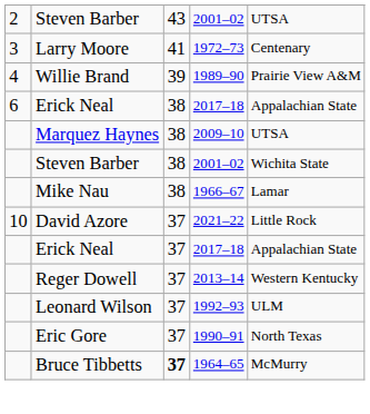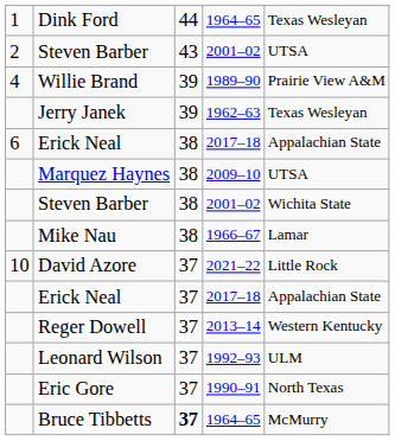 <table class="wikitable">
 <tr>
+</tr>
+<tr>
+<td>1</td>
+<td>Dink Ford</td>
+<td>44</td>
+<td style="font-size:80%;"><a href='#'>1964–65</a></td>
+<td style="font-size:80%;">Texas Wesleyan</td>
 </tr>
 <tr>
 <td>2</td>
 <td>Steven Barber</td>
 <td>43</td>
 <td style="font-size:80%;"><a href='#'>2001–02</a></td>
 <td style="font-size:80%;">UTSA</td>
 </tr>
 <tr>
-<td>3</td>
-<td>Larry Moore</td>
-<td>41</td>
-<td style="font-size:80%;"><a href='#'>1972–73</a></td>
-<td style="font-size:80%;">Centenary</td>
-</tr>
-<tr>
 <td>4</td>
 <td>Willie Brand</td>
 <td>39</td>
 <td style="font-size:80%;"><a href='#'>1989–90</a></td>
 <td style="font-size:80%;">Prairie View A&M</td>
+</tr>
+<tr>
+<td></td>
+<td>Jerry Janek</td>
+<td>39</td>
+<td style="font-size:80%;"><a href='#'>1962–63</a></td>
+<td style="font-size:80%;">Texas Wesleyan</td>
 </tr>
 <tr>
 <td>6</td>
 <td>Erick Neal</td>
 <td>38</td>
 <td style="font-size:80%;"><a href='#'>2017–18</a></td>
 <td style="font-size:80%;">Appalachian State</td>
 </tr>
 <tr>
 <td></td>
 <td><a href='#'>Marquez Haynes</a></td>
 <td>38</td>
 <td style="font-size:80%;"><a href='#'>2009–10</a></td>
 <td style="font-size:80%;">UTSA</td>
 </tr>
 <tr>
 <td></td>
 <td>Steven Barber</td>
 <td>38</td>
 <td style="font-size:80%;"><a href='#'>2001–02</a></td>
 <td style="font-size:80%;">Wichita State</td>
 </tr>
 <tr>
 <td></td>
 <td>Mike Nau</td>
 <td>38</td>
 <td style="font-size:80%;"><a href='#'>1966–67</a></td>
 <td style="font-size:80%;">Lamar</td>
 </tr>
 <tr>
 <td>10</td>
 <td>David Azore</td>
 <td>37</td>
 <td style="font-size:80%;"><a href='#'>2021–22</a></td>
 <td style="font-size:80%;">Little Rock</td>
 </tr>
 <tr>
 <td></td>
 <td>Erick Neal</td>
 <td>37</td>
 <td style="font-size:80%;"><a href='#'>2017–18</a></td>
 <td style="font-size:80%;">Appalachian State</td>
 </tr>
 <tr>
 <td></td>
 <td>Reger Dowell</td>
 <td>37</td>
 <td style="font-size:80%;"><a href='#'>2013–14</a></td>
 <td style="font-size:80%;">Western Kentucky</td>
 </tr>
 <tr>
 <td></td>
 <td>Leonard Wilson</td>
 <td>37</td>
 <td style="font-size:80%;"><a href='#'>1992–93</a></td>
 <td style="font-size:80%;">ULM</td>
 </tr>
 <tr>
 <td></td>
 <td>Eric Gore</td>
 <td>37</td>
 <td style="font-size:80%;"><a href='#'>1990–91</a></td>
 <td style="font-size:80%;">North Texas</td>
 </tr>
 <tr>
 <td></td>
 <td>Bruce Tibbetts</td>
 <td><strong>37</strong></td>
 <td style="font-size:80%;"><a href='#'>1964–65</a></td>
 <td style="font-size:80%;">McMurry</td>
 </tr>
 </table>
